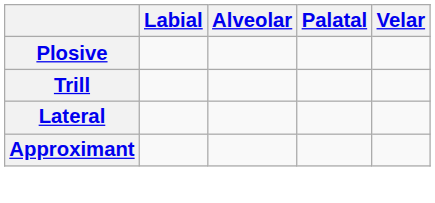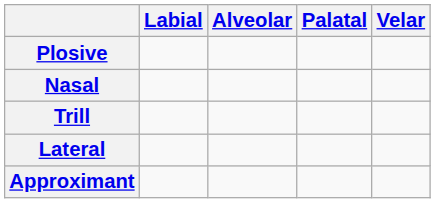 <table class="wikitable" style="text-align: center;">
 <tr>
 <th></th>
 <th><a href='#'>Labial</a></th>
 <th><a href='#'>Alveolar</a></th>
 <th><a href='#'>Palatal</a></th>
 <th><a href='#'>Velar</a></th>
 </tr>
 <tr>
 <th><a href='#'>Plosive</a></th>
+<td></td>
+<td></td>
+<td></td>
+<td></td>
+</tr>
+<tr>
+<th><a href='#'>Nasal</a></th>
 <td></td>
 <td></td>
 <td></td>
 <td></td>
 </tr>
 <tr>
 <th><a href='#'>Trill</a></th>
 <td></td>
 <td></td>
 <td></td>
 <td></td>
 </tr>
 <tr>
 <th><a href='#'>Lateral</a></th>
 <td></td>
 <td></td>
 <td></td>
 <td></td>
 </tr>
 <tr>
 <th><a href='#'>Approximant</a></th>
 <td></td>
 <td></td>
 <td></td>
 <td></td>
 </tr>
 </table>
